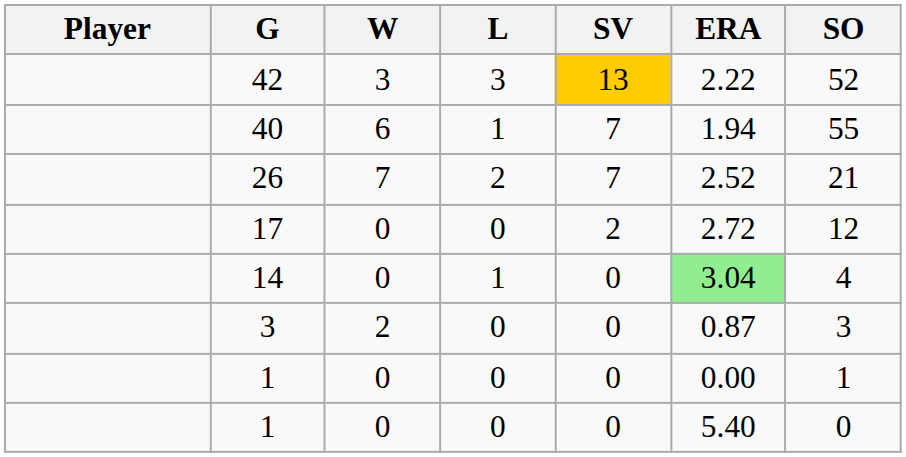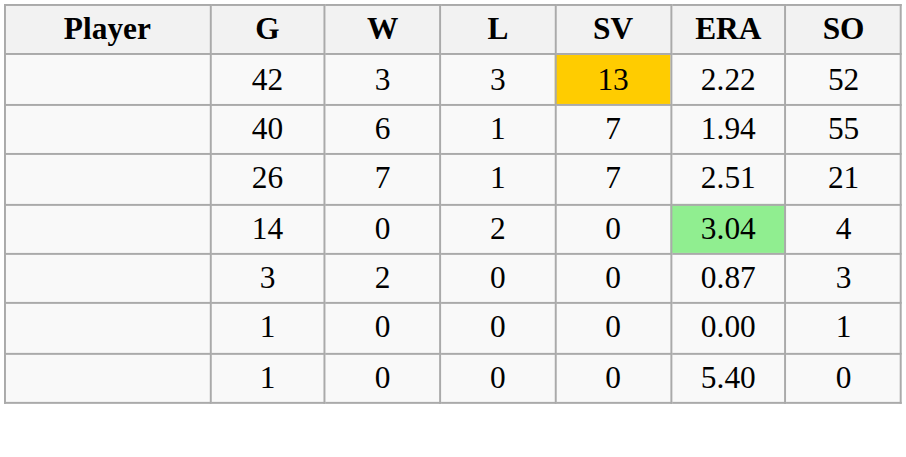 <table class="wikitable sortable">
 <tr>
 <th bgcolor="#DDDDFF" width="16%">Player</th>
 <th bgcolor="#DDDDFF" width="9%">G</th>
 <th bgcolor="#DDDDFF" width="9%">W</th>
 <th bgcolor="#DDDDFF" width="9%">L</th>
 <th bgcolor="#DDDDFF" width="9%">SV</th>
 <th bgcolor="#DDDDFF" width="9%">ERA</th>
 <th bgcolor="#DDDDFF" width="9%">SO</th>
 </tr>
 <tr align="center">
 <td></td>
 <td>42</td>
 <td>3</td>
 <td>3</td>
 <td bgcolor="#FFCC00">13</td>
 <td>2.22</td>
 <td>52</td>
 </tr>
 <tr align="center">
 <td></td>
 <td>40</td>
 <td>6</td>
 <td>1</td>
 <td>7</td>
 <td>1.94</td>
 <td>55</td>
 </tr>
 <tr align="center">
 <td></td>
 <td>26</td>
 <td>7</td>
-<td>2</td>
+<td>1</td>
 <td>7</td>
-<td>2.52</td>
+<td>2.51</td>
 <td>21</td>
-</tr>
-<tr align="center">
-<td></td>
-<td>17</td>
-<td>0</td>
-<td>0</td>
-<td>2</td>
-<td>2.72</td>
-<td>12</td>
 </tr>
 <tr align="center">
 <td></td>
 <td>14</td>
 <td>0</td>
-<td>1</td>
+<td>2</td>
 <td>0</td>
 <td style="background: lightgreen;">3.04</td>
 <td>4</td>
 </tr>
 <tr align="center">
 <td></td>
 <td>3</td>
 <td>2</td>
 <td>0</td>
 <td>0</td>
 <td>0.87</td>
 <td>3</td>
 </tr>
 <tr align="center">
 <td></td>
 <td>1</td>
 <td>0</td>
 <td>0</td>
 <td>0</td>
 <td>0.00</td>
 <td>1</td>
 </tr>
 <tr align="center">
 <td></td>
 <td>1</td>
 <td>0</td>
 <td>0</td>
 <td>0</td>
 <td>5.40</td>
 <td>0</td>
 </tr>
 </table>
